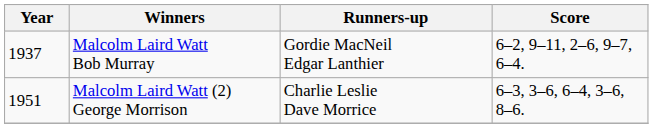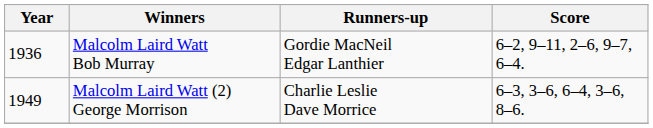 <table class="wikitable" style="font-size:98%;">
 <tr>
 <th style="width:60px;">Year</th>
 <th style="width:230px;">Winners</th>
 <th style="width:230px;">Runners-up</th>
 <th style="width:170px;">Score</th>
 </tr>
 <tr>
-<td>1937</td>
+<td>1936</td>
 <td> <a href='#'>Malcolm Laird Watt</a><br>  Bob Murray</td>
 <td> Gordie MacNeil<br> Edgar Lanthier</td>
 <td>6–2, 9–11, 2–6, 9–7, 6–4.</td>
 </tr>
 <tr>
-<td>1951</td>
+<td>1949</td>
 <td> <a href='#'>Malcolm Laird Watt</a> (2)<br>  George Morrison</td>
 <td> Charlie Leslie<br> Dave Morrice</td>
 <td>6–3, 3–6, 6–4, 3–6, 8–6.</td>
 </tr>
 <tr>
 </tr>
 </table>
